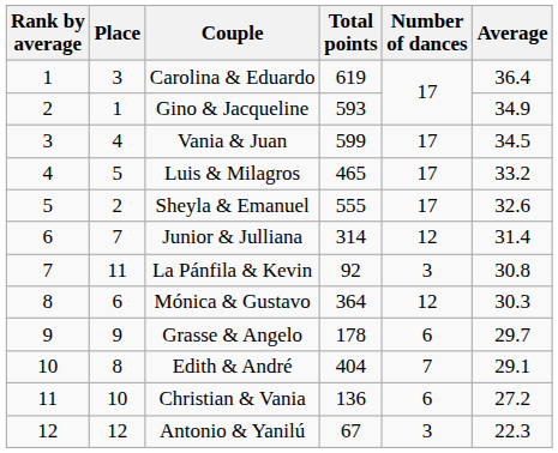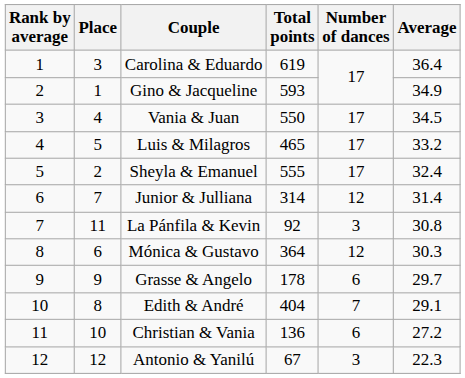 <table class="wikitable sortable" style="margin:auto; text-align:center;">
 <tr>
 <th>Rank by<br>average</th>
 <th>Place</th>
 <th>Couple</th>
 <th>Total<br>points</th>
 <th>Number<br>of dances</th>
 <th>Average</th>
 </tr>
 <tr>
 <td>1</td>
 <td>3</td>
 <td>Carolina & Eduardo</td>
 <td>619</td>
 <td rowspan="2">17</td>
 <td>36.4</td>
 </tr>
 <tr>
 <td>2</td>
 <td>1</td>
 <td>Gino & Jacqueline</td>
 <td>593</td>
 <td>34.9</td>
 </tr>
 <tr>
 <td>3</td>
 <td>4</td>
 <td>Vania & Juan</td>
-<td>599</td>
+<td>550</td>
 <td>17</td>
 <td>34.5</td>
 </tr>
 <tr>
 <td>4</td>
 <td>5</td>
 <td>Luis & Milagros</td>
 <td>465</td>
 <td>17</td>
 <td>33.2</td>
 </tr>
 <tr>
 <td>5</td>
 <td>2</td>
 <td>Sheyla & Emanuel</td>
 <td>555</td>
 <td>17</td>
-<td>32.6</td>
+<td>32.4</td>
 </tr>
 <tr>
 <td>6</td>
 <td>7</td>
 <td>Junior & Julliana</td>
 <td>314</td>
 <td>12</td>
 <td>31.4</td>
 </tr>
 <tr>
 <td>7</td>
 <td>11</td>
 <td>La Pánfila & Kevin</td>
 <td>92</td>
 <td>3</td>
 <td>30.8</td>
 </tr>
 <tr>
 <td>8</td>
 <td>6</td>
 <td>Mónica & Gustavo</td>
 <td>364</td>
 <td>12</td>
 <td>30.3</td>
 </tr>
 <tr>
 <td>9</td>
 <td>9</td>
 <td>Grasse & Angelo</td>
 <td>178</td>
 <td>6</td>
 <td>29.7</td>
 </tr>
 <tr>
 <td>10</td>
 <td>8</td>
 <td>Edith & André</td>
 <td>404</td>
 <td>7</td>
 <td>29.1</td>
 </tr>
 <tr>
 <td>11</td>
 <td>10</td>
 <td>Christian & Vania</td>
 <td>136</td>
 <td>6</td>
 <td>27.2</td>
 </tr>
 <tr>
 <td>12</td>
 <td>12</td>
 <td>Antonio & Yanilú</td>
 <td>67</td>
 <td>3</td>
 <td>22.3</td>
 </tr>
 </table>
